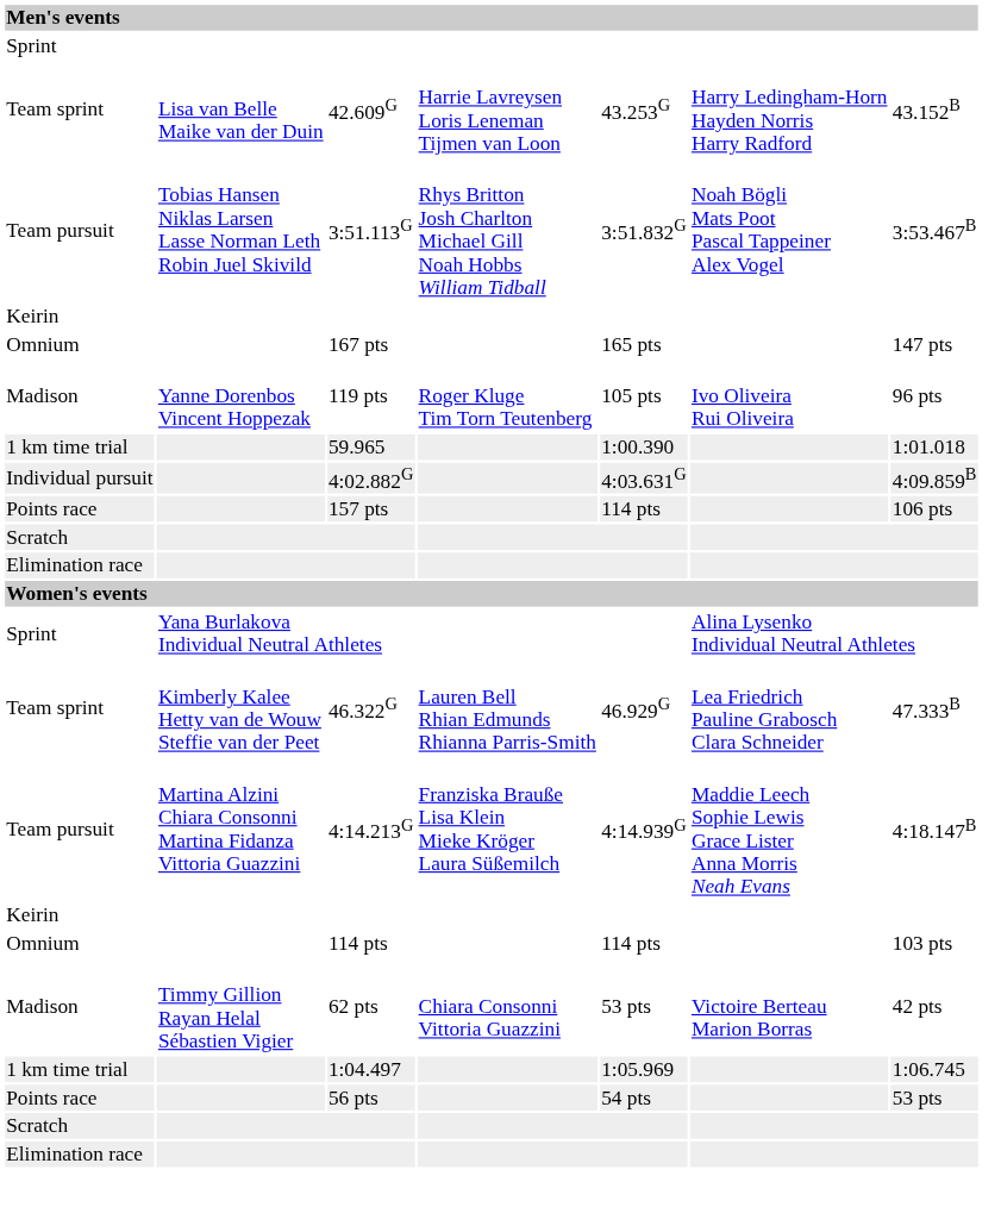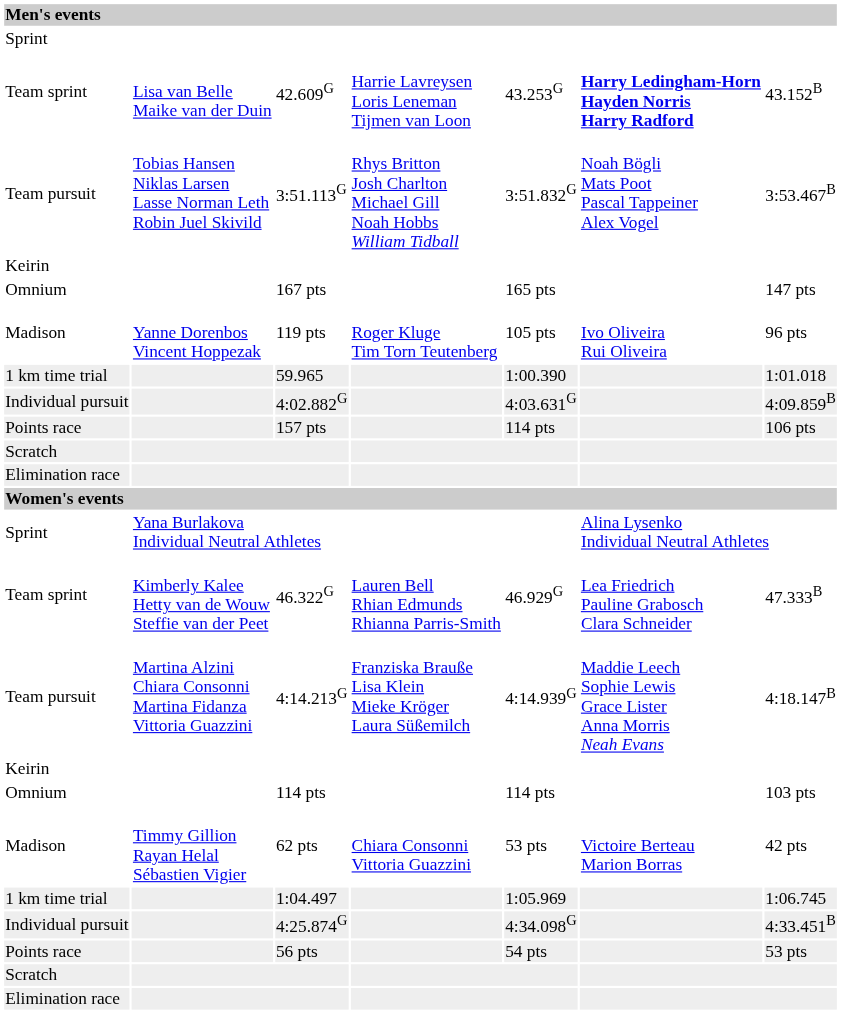 <table>
 <tr style="background:#ccc; width:100%;">
 <td colspan=7><strong>Men's events</strong></td>
 </tr>
 <tr>
 <td>Sprint<br></td>
 <td colspan=2></td>
 <td colspan=2></td>
 <td colspan=2></td>
 </tr>
 <tr>
 <td>Team sprint<br></td>
 <td><br><a href='#'>Lisa van Belle</a><br><a href='#'>Maike van der Duin</a></td>
 <td>42.609<sup>G</sup></td>
 <td><br><a href='#'>Harrie Lavreysen</a><br><a href='#'>Loris Leneman</a><br><a href='#'>Tijmen van Loon</a></td>
 <td>43.253<sup>G</sup></td>
-<td><br><a href='#'>Harry Ledingham-Horn</a><br><a href='#'>Hayden Norris</a><br><a href='#'>Harry Radford</a></td>
+<td><strong><br><a href='#'>Harry Ledingham-Horn</a><br><a href='#'>Hayden Norris</a><br><a href='#'>Harry Radford</a></strong></td>
 <td>43.152<sup>B</sup></td>
 </tr>
 <tr>
 <td>Team pursuit<br></td>
 <td valign=top><br><a href='#'>Tobias Hansen</a><br><a href='#'>Niklas Larsen</a><br><a href='#'>Lasse Norman Leth</a><br><a href='#'>Robin Juel Skivild</a></td>
 <td>3:51.113<sup>G</sup></td>
 <td valign=top><br><a href='#'>Rhys Britton</a><br><a href='#'>Josh Charlton</a><br><a href='#'>Michael Gill</a><br><a href='#'>Noah Hobbs</a><br><em><a href='#'>William Tidball</a></em></td>
 <td>3:51.832<sup>G</sup></td>
 <td valign=top><br><a href='#'>Noah Bögli</a><br><a href='#'>Mats Poot</a><br><a href='#'>Pascal Tappeiner</a><br><a href='#'>Alex Vogel</a></td>
 <td>3:53.467<sup>B</sup></td>
 </tr>
 <tr>
 <td>Keirin<br></td>
 <td colspan=2></td>
 <td colspan=2></td>
 <td colspan=2></td>
 </tr>
 <tr>
 <td>Omnium<br></td>
 <td></td>
 <td>167 pts</td>
 <td></td>
 <td>165 pts</td>
 <td></td>
 <td>147 pts</td>
 </tr>
 <tr>
 <td>Madison<br></td>
 <td><br><a href='#'>Yanne Dorenbos</a><br><a href='#'>Vincent Hoppezak</a></td>
 <td>119 pts</td>
 <td><br><a href='#'>Roger Kluge</a><br><a href='#'>Tim Torn Teutenberg</a></td>
 <td>105 pts</td>
 <td><br><a href='#'>Ivo Oliveira</a><br><a href='#'>Rui Oliveira</a></td>
 <td>96 pts</td>
 </tr>
 <tr style="background:#eee">
 <td>1 km time trial<br></td>
 <td></td>
 <td>59.965</td>
 <td></td>
 <td>1:00.390</td>
 <td></td>
 <td>1:01.018</td>
 </tr>
 <tr style="background:#eee">
 <td>Individual pursuit<br></td>
 <td></td>
 <td>4:02.882<sup>G</sup></td>
 <td></td>
 <td>4:03.631<sup>G</sup></td>
 <td></td>
 <td>4:09.859<sup>B</sup></td>
 </tr>
 <tr style="background:#eee">
 <td>Points race<br></td>
 <td></td>
 <td>157 pts</td>
 <td></td>
 <td>114 pts</td>
 <td></td>
 <td>106 pts</td>
 </tr>
 <tr style="background:#eee">
 <td>Scratch<br></td>
 <td colspan=2></td>
 <td colspan=2></td>
 <td colspan=2></td>
 </tr>
 <tr style="background:#eee">
 <td>Elimination race<br></td>
 <td colspan=2></td>
 <td colspan=2></td>
 <td colspan=2></td>
 </tr>
 <tr style="background:#ccc; width:100%;">
 <td colspan=7><strong>Women's events</strong></td>
 </tr>
 <tr>
 <td>Sprint<br></td>
 <td colspan=2><a href='#'>Yana Burlakova</a><br><a href='#'>Individual Neutral Athletes</a></td>
 <td colspan=2></td>
 <td colspan=2><a href='#'>Alina Lysenko</a><br><a href='#'>Individual Neutral Athletes</a></td>
 </tr>
 <tr>
 <td>Team sprint<br></td>
 <td><br><a href='#'>Kimberly Kalee</a><br><a href='#'>Hetty van de Wouw</a><br><a href='#'>Steffie van der Peet</a></td>
 <td>46.322<sup>G</sup></td>
 <td><br><a href='#'>Lauren Bell</a><br><a href='#'>Rhian Edmunds</a><br><a href='#'>Rhianna Parris-Smith</a></td>
 <td>46.929<sup>G</sup></td>
 <td><br><a href='#'>Lea Friedrich</a><br><a href='#'>Pauline Grabosch</a><br><a href='#'>Clara Schneider</a></td>
 <td>47.333<sup>B</sup></td>
 </tr>
 <tr>
 <td>Team pursuit<br></td>
 <td valign=top><br><a href='#'>Martina Alzini</a><br><a href='#'>Chiara Consonni</a><br><a href='#'>Martina Fidanza</a><br><a href='#'>Vittoria Guazzini</a></td>
 <td>4:14.213<sup>G</sup></td>
 <td valign=top><br><a href='#'>Franziska Brauße</a><br><a href='#'>Lisa Klein</a><br><a href='#'>Mieke Kröger</a><br><a href='#'>Laura Süßemilch</a></td>
 <td>4:14.939<sup>G</sup></td>
 <td valign=top><br><a href='#'>Maddie Leech</a><br><a href='#'>Sophie Lewis</a><br><a href='#'>Grace Lister</a><br><a href='#'>Anna Morris</a><br><em><a href='#'>Neah Evans</a></em></td>
 <td>4:18.147<sup>B</sup></td>
 </tr>
 <tr>
 <td>Keirin<br></td>
 <td colspan=2></td>
 <td colspan=2></td>
 <td colspan=2></td>
 </tr>
 <tr>
 <td>Omnium<br></td>
 <td></td>
 <td>114 pts</td>
 <td></td>
 <td>114 pts</td>
 <td></td>
 <td>103 pts</td>
 </tr>
 <tr>
 <td>Madison<br></td>
 <td><br><a href='#'>Timmy Gillion</a><br><a href='#'>Rayan Helal</a><br><a href='#'>Sébastien Vigier</a></td>
 <td>62 pts</td>
 <td><br><a href='#'>Chiara Consonni</a><br><a href='#'>Vittoria Guazzini</a></td>
 <td>53 pts</td>
 <td><br><a href='#'>Victoire Berteau</a><br><a href='#'>Marion Borras</a></td>
 <td>42 pts</td>
 </tr>
 <tr style="background:#eee">
 <td>1 km time trial<br></td>
 <td></td>
 <td>1:04.497<br></td>
 <td></td>
 <td>1:05.969</td>
 <td></td>
 <td>1:06.745</td>
 </tr>
 <tr style="background:#eee">
+<td>Individual pursuit<br></td>
+<td></td>
+<td>4:25.874<sup>G</sup><br></td>
+<td></td>
+<td>4:34.098<sup>G</sup></td>
+<td></td>
+<td>4:33.451<sup>B</sup></td>
+</tr>
+<tr style="background:#eee">
 <td>Points race<br></td>
 <td></td>
 <td>56 pts</td>
 <td></td>
 <td>54 pts</td>
 <td></td>
 <td>53 pts</td>
 </tr>
 <tr style="background:#eee">
 <td>Scratch<br></td>
 <td colspan=2></td>
 <td colspan=2></td>
 <td colspan=2></td>
 </tr>
 <tr style="background:#eee">
 <td>Elimination race<br></td>
 <td colspan=2></td>
 <td colspan=2></td>
 <td colspan=2></td>
 </tr>
 </table>
